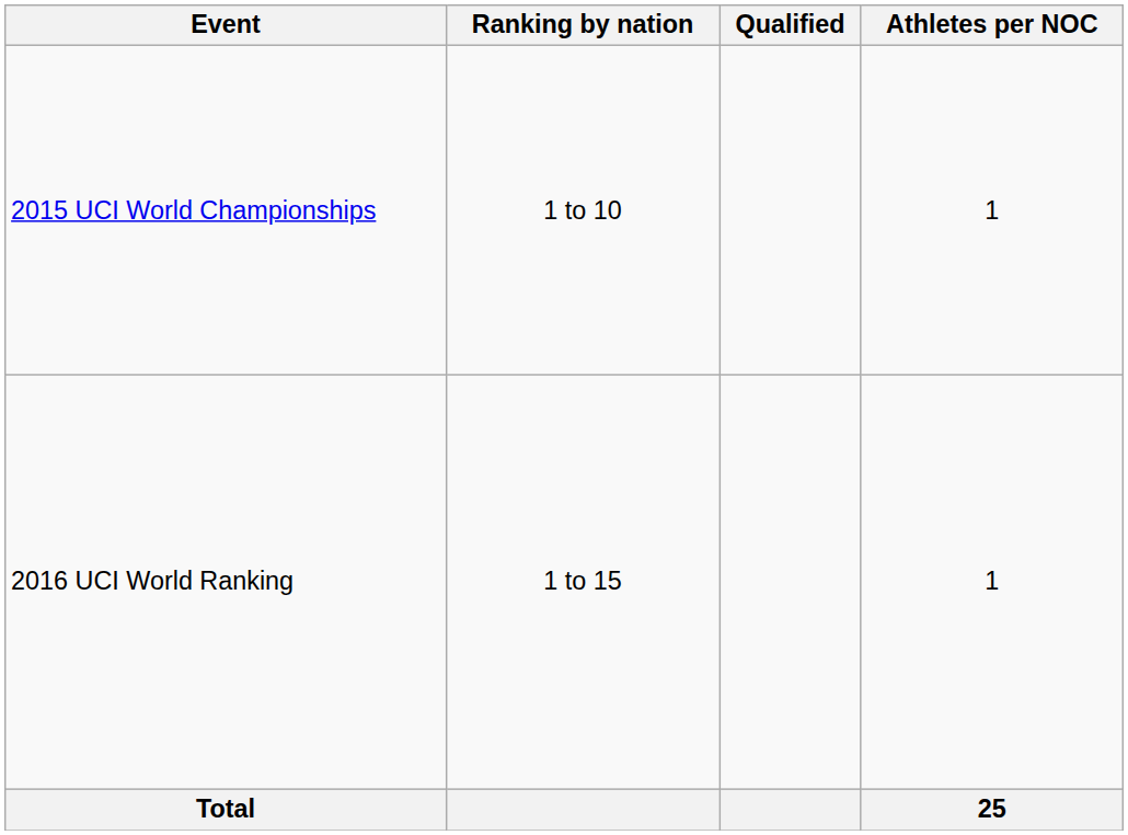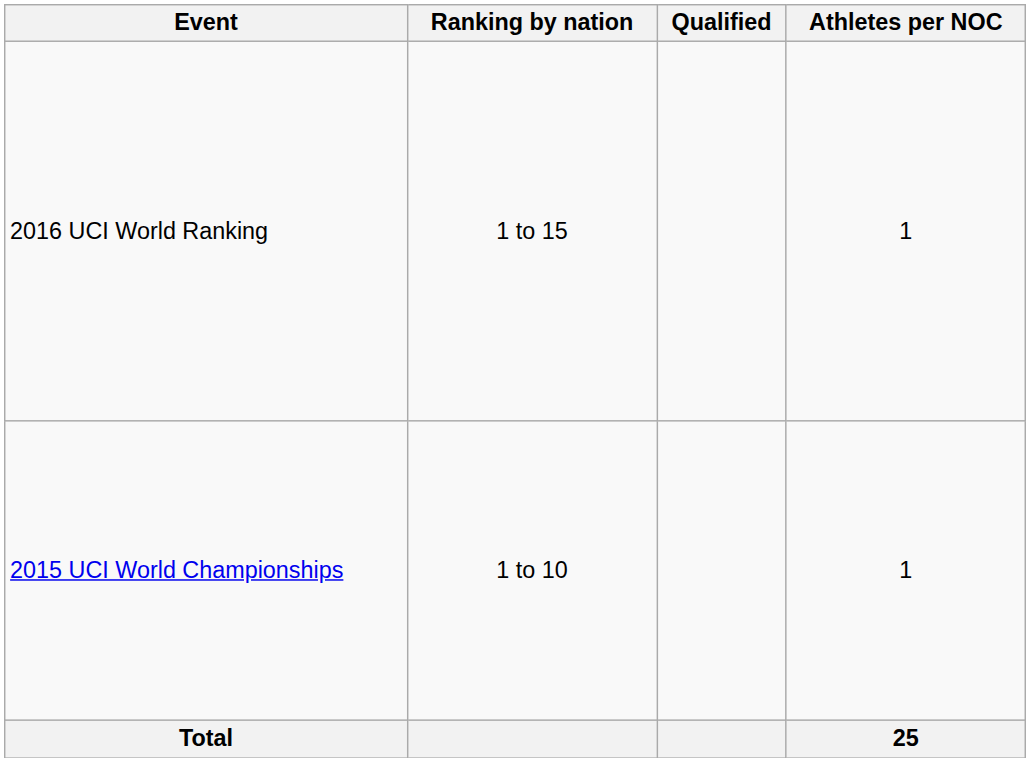 <table class="wikitable"  style="width:700px; text-align:center;">
 <tr>
 <th>Event</th>
 <th>Ranking by nation</th>
 <th>Qualified</th>
 <th>Athletes per NOC</th>
 </tr>
 <tr>
+<td align=left>2016 UCI World Ranking</td>
+<td>1 to 15</td>
+<td align="left"><br><br><br><br><br><br><s></s><br><br><br><br><br><br><br><br></td>
+<td>1</td>
+</tr>
+<tr>
 <td align=left><a href='#'>2015 UCI World Championships</a></td>
 <td>1 to 10</td>
 <td align="left"><br><br><br><br><br><br><br><br><s></s><br><br><br></td>
-<td>1</td>
-</tr>
-<tr>
-<td align=left>2016 UCI World Ranking</td>
-<td>1 to 15</td>
-<td align="left"><br><br><br><br><br><br><s></s><br><br><br><br><br><br><br><br></td>
 <td>1</td>
 </tr>
 <tr>
 <th>Total</th>
 <th></th>
 <th></th>
 <th>25</th>
 </tr>
 </table>
